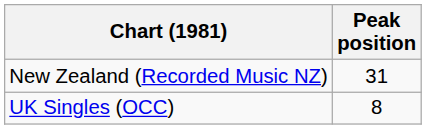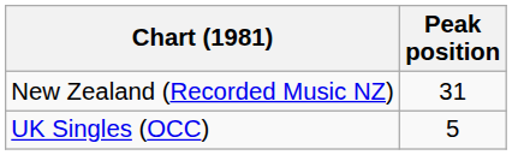 <table class="wikitable sortable">
 <tr>
 <th>Chart (1981)</th>
 <th>Peak<br>position</th>
 </tr>
 <tr>
 <td>New Zealand (<a href='#'>Recorded Music NZ</a>)</td>
 <td style="text-align:center;">31</td>
 </tr>
 <tr>
 <td><a href='#'>UK Singles</a> (<a href='#'>OCC</a>)</td>
-<td style="text-align:center;">8</td>
+<td style="text-align:center;">5</td>
 </tr>
 </table>
